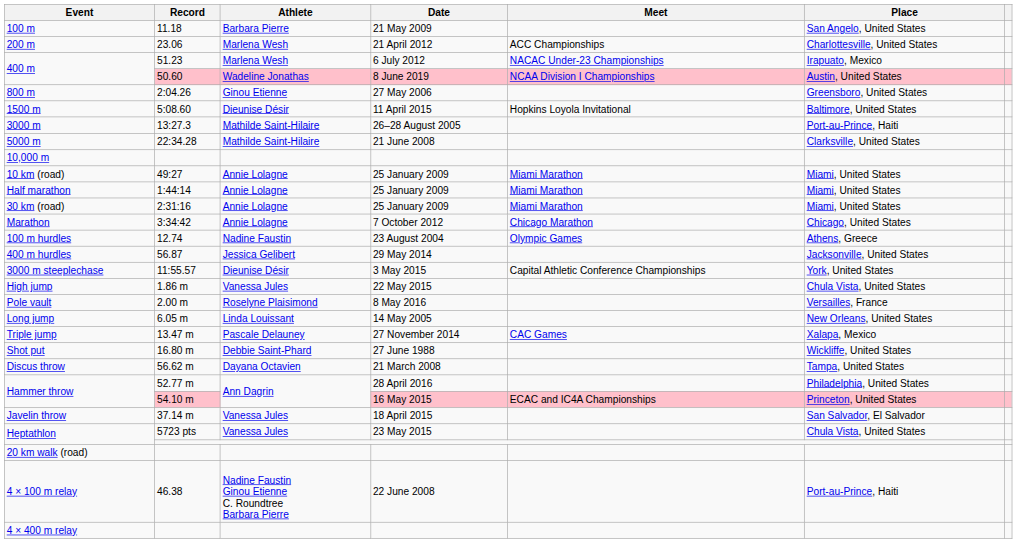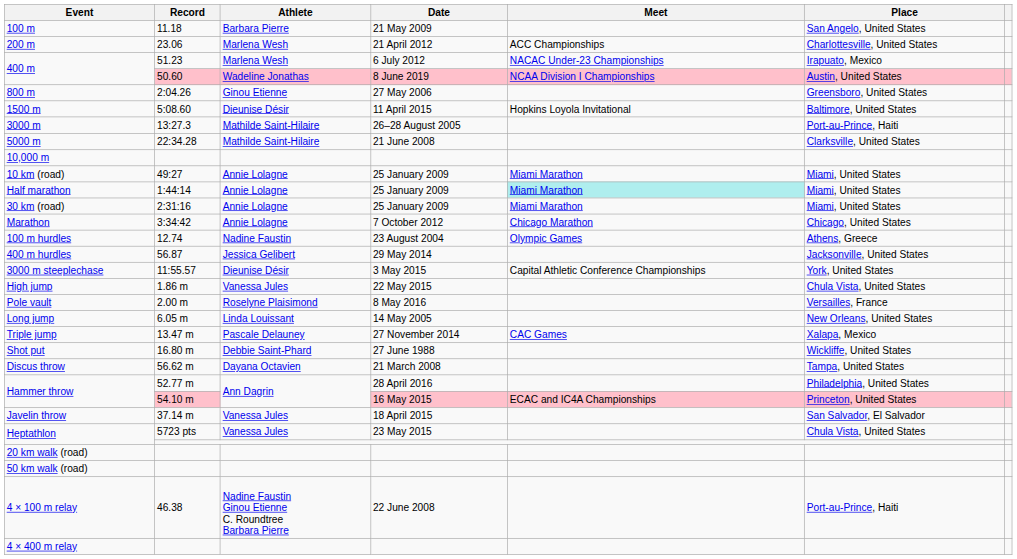 <table class="wikitable" style="font-size:95%; width: 95%;">
 <tr>
 <th>Event</th>
 <th>Record</th>
 <th>Athlete</th>
 <th>Date</th>
 <th>Meet</th>
 <th>Place</th>
 <th></th>
 </tr>
 <tr>
 <td><a href='#'>100 m</a></td>
 <td>11.18 </td>
 <td><a href='#'>Barbara Pierre</a></td>
 <td>21 May 2009</td>
 <td></td>
 <td><a href='#'>San Angelo</a>, United States</td>
 <td></td>
 </tr>
 <tr>
 <td><a href='#'>200 m</a></td>
 <td>23.06 </td>
 <td><a href='#'>Marlena Wesh</a></td>
 <td>21 April 2012</td>
 <td>ACC Championships</td>
 <td><a href='#'>Charlottesville</a>, United States</td>
 <td></td>
 </tr>
 <tr>
 <td rowspan=2><a href='#'>400 m</a></td>
 <td>51.23</td>
 <td><a href='#'>Marlena Wesh</a></td>
 <td>6 July 2012</td>
 <td><a href='#'>NACAC Under-23 Championships</a></td>
 <td><a href='#'>Irapuato</a>, Mexico</td>
 <td></td>
 </tr>
 <tr style="background:pink">
 <td>50.60 </td>
 <td><a href='#'>Wadeline Jonathas</a></td>
 <td>8 June 2019</td>
 <td><a href='#'>NCAA Division I Championships</a></td>
 <td><a href='#'>Austin</a>, United States</td>
 <td></td>
 </tr>
 <tr>
 <td><a href='#'>800 m</a></td>
 <td>2:04.26</td>
 <td><a href='#'>Ginou Etienne</a></td>
 <td>27 May 2006</td>
 <td></td>
 <td><a href='#'>Greensboro</a>, United States</td>
 <td></td>
 </tr>
 <tr>
 <td><a href='#'>1500 m</a></td>
 <td>5:08.60</td>
 <td><a href='#'>Dieunise Désir</a></td>
 <td>11 April 2015</td>
 <td>Hopkins Loyola Invitational</td>
 <td><a href='#'>Baltimore</a>, United States</td>
 <td></td>
 </tr>
 <tr>
 <td><a href='#'>3000 m</a></td>
 <td>13:27.3 </td>
 <td><a href='#'>Mathilde Saint-Hilaire</a></td>
 <td>26–28 August 2005</td>
 <td></td>
 <td><a href='#'>Port-au-Prince</a>, Haiti</td>
 <td></td>
 </tr>
 <tr>
 <td><a href='#'>5000 m</a></td>
 <td>22:34.28</td>
 <td><a href='#'>Mathilde Saint-Hilaire</a></td>
 <td>21 June 2008</td>
 <td></td>
 <td><a href='#'>Clarksville</a>, United States</td>
 <td></td>
 </tr>
 <tr>
 <td><a href='#'>10,000 m</a></td>
 <td></td>
 <td></td>
 <td></td>
 <td></td>
 <td></td>
 <td></td>
 </tr>
 <tr>
 <td><a href='#'>10 km</a> (road)</td>
 <td>49:27</td>
 <td><a href='#'>Annie Lolagne</a></td>
 <td>25 January 2009</td>
 <td><a href='#'>Miami Marathon</a></td>
 <td><a href='#'>Miami</a>, United States</td>
 <td></td>
 </tr>
 <tr>
 <td><a href='#'>Half marathon</a></td>
 <td>1:44:14</td>
 <td><a href='#'>Annie Lolagne</a></td>
 <td>25 January 2009</td>
-<td><a href='#'>Miami Marathon</a></td>
+<td style="background: paleturquoise;"><a href='#'>Miami Marathon</a></td>
 <td><a href='#'>Miami</a>, United States</td>
 <td></td>
 </tr>
 <tr>
 <td><a href='#'>30 km</a> (road)</td>
 <td>2:31:16</td>
 <td><a href='#'>Annie Lolagne</a></td>
 <td>25 January 2009</td>
 <td><a href='#'>Miami Marathon</a></td>
 <td><a href='#'>Miami</a>, United States</td>
 <td></td>
 </tr>
 <tr>
 <td><a href='#'>Marathon</a></td>
 <td>3:34:42</td>
 <td><a href='#'>Annie Lolagne</a></td>
 <td>7 October 2012</td>
 <td><a href='#'>Chicago Marathon</a></td>
 <td><a href='#'>Chicago</a>, United States</td>
 <td></td>
 </tr>
 <tr>
 <td><a href='#'>100 m hurdles</a></td>
 <td>12.74 </td>
 <td><a href='#'>Nadine Faustin</a></td>
 <td>23 August 2004</td>
 <td><a href='#'>Olympic Games</a></td>
 <td><a href='#'>Athens</a>, Greece</td>
 <td></td>
 </tr>
 <tr>
 <td><a href='#'>400 m hurdles</a></td>
 <td>56.87</td>
 <td><a href='#'>Jessica Gelibert</a></td>
 <td>29 May 2014</td>
 <td></td>
 <td><a href='#'>Jacksonville</a>, United States</td>
 <td></td>
 </tr>
 <tr>
 <td><a href='#'>3000 m steeplechase</a></td>
 <td>11:55.57</td>
 <td><a href='#'>Dieunise Désir</a></td>
 <td>3 May 2015</td>
 <td>Capital Athletic Conference Championships</td>
 <td><a href='#'>York</a>, United States</td>
 <td></td>
 </tr>
 <tr>
 <td><a href='#'>High jump</a></td>
 <td>1.86 m</td>
 <td><a href='#'>Vanessa Jules</a></td>
 <td>22 May 2015</td>
 <td></td>
 <td><a href='#'>Chula Vista</a>, United States</td>
 <td></td>
 </tr>
 <tr>
 <td><a href='#'>Pole vault</a></td>
 <td>2.00 m</td>
 <td><a href='#'>Roselyne Plaisimond</a></td>
 <td>8 May 2016</td>
 <td></td>
 <td><a href='#'>Versailles</a>, France</td>
 <td></td>
 </tr>
 <tr>
 <td><a href='#'>Long jump</a></td>
 <td>6.05 m </td>
 <td><a href='#'>Linda Louissant</a></td>
 <td>14 May 2005</td>
 <td></td>
 <td><a href='#'>New Orleans</a>, United States</td>
 <td></td>
 </tr>
 <tr>
 <td><a href='#'>Triple jump</a></td>
 <td>13.47 m  </td>
 <td><a href='#'>Pascale Delauney</a></td>
 <td>27 November 2014</td>
 <td><a href='#'>CAC Games</a></td>
 <td><a href='#'>Xalapa</a>, Mexico</td>
 <td></td>
 </tr>
 <tr>
 <td><a href='#'>Shot put</a></td>
 <td>16.80 m</td>
 <td><a href='#'>Debbie Saint-Phard</a></td>
 <td>27 June 1988</td>
 <td></td>
 <td><a href='#'>Wickliffe</a>, United States</td>
 <td></td>
 </tr>
 <tr>
 <td><a href='#'>Discus throw</a></td>
 <td>56.62 m</td>
 <td><a href='#'>Dayana Octavien</a></td>
 <td>21 March 2008</td>
 <td></td>
 <td><a href='#'>Tampa</a>, United States</td>
 <td></td>
 </tr>
 <tr>
 <td rowspan=2><a href='#'>Hammer throw</a></td>
 <td>52.77 m</td>
 <td rowspan=2><a href='#'>Ann Dagrin</a></td>
 <td>28 April 2016</td>
 <td></td>
 <td><a href='#'>Philadelphia</a>, United States</td>
 <td></td>
 </tr>
 <tr style="background:pink">
 <td>54.10 m</td>
 <td>16 May 2015</td>
 <td>ECAC and IC4A Championships</td>
 <td><a href='#'>Princeton</a>, United States</td>
 <td></td>
 </tr>
 <tr>
 <td><a href='#'>Javelin throw</a></td>
 <td>37.14 m</td>
 <td><a href='#'>Vanessa Jules</a></td>
 <td>18 April 2015</td>
 <td></td>
 <td><a href='#'>San Salvador</a>, El Salvador</td>
 <td></td>
 </tr>
 <tr>
 <td rowspan=2><a href='#'>Heptathlon</a></td>
 <td>5723 pts</td>
 <td><a href='#'>Vanessa Jules</a></td>
 <td>23 May 2015</td>
 <td></td>
 <td><a href='#'>Chula Vista</a>, United States</td>
 <td></td>
 </tr>
 <tr>
 <td colspan=5></td>
 <td></td>
 </tr>
 <tr>
 <td><a href='#'>20 km walk</a> (road)</td>
 <td></td>
 <td></td>
 <td></td>
 <td></td>
 <td></td>
 <td></td>
 </tr>
 <tr>
+<td><a href='#'>50 km walk</a> (road)</td>
+<td></td>
+<td></td>
+<td></td>
+<td></td>
+<td></td>
+<td></td>
+</tr>
+<tr>
 <td><a href='#'>4 × 100 m relay</a></td>
 <td>46.38</td>
 <td><br><a href='#'>Nadine Faustin</a><br><a href='#'>Ginou Etienne</a><br>C. Roundtree<br><a href='#'>Barbara Pierre</a></td>
 <td>22 June 2008</td>
 <td></td>
 <td><a href='#'>Port-au-Prince</a>, Haiti</td>
 <td></td>
 </tr>
 <tr>
 <td><a href='#'>4 × 400 m relay</a></td>
 <td></td>
 <td></td>
 <td></td>
 <td></td>
 <td></td>
 <td></td>
 </tr>
 </table>
